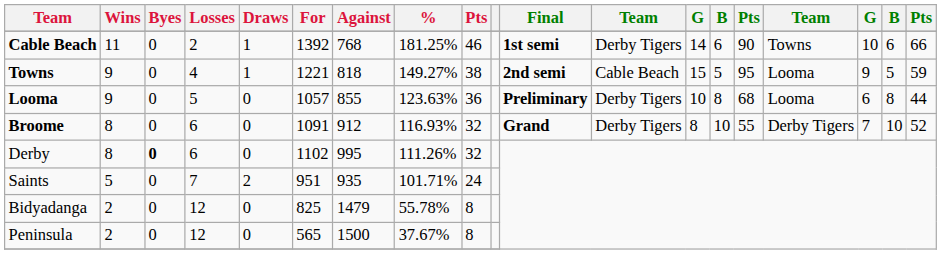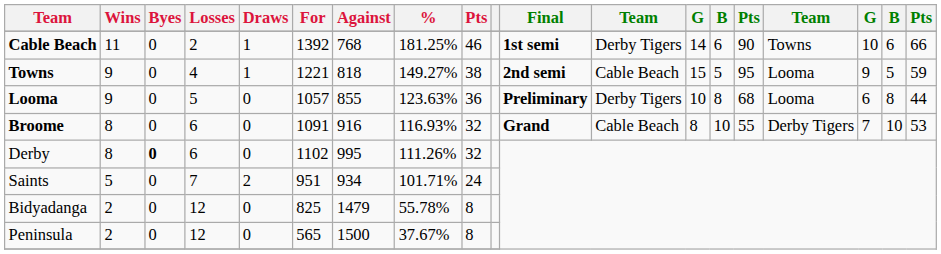 <table style="font-size: 85%; text-align: left;" class="wikitable">
 <tr>
 <th style="color:crimson">Team</th>
 <th style="color:crimson">Wins</th>
 <th style="color:crimson">Byes</th>
 <th style="color:crimson">Losses</th>
 <th style="color:crimson">Draws</th>
 <th style="color:crimson">For</th>
 <th style="color:crimson">Against</th>
 <th style="color:crimson">%</th>
 <th style="color:crimson">Pts</th>
 <th></th>
 <th style="color:green">Final</th>
 <th style="color:green">Team</th>
 <th style="color:green">G</th>
 <th style="color:green">B</th>
 <th style="color:green">Pts</th>
 <th style="color:green">Team</th>
 <th style="color:green">G</th>
 <th style="color:green">B</th>
 <th style="color:green">Pts</th>
 </tr>
 <tr>
 </tr>
 <tr>
 </tr>
 <tr>
 <td><strong>	Cable Beach	</strong></td>
 <td>11</td>
 <td>0</td>
 <td>2</td>
 <td>1</td>
 <td>1392</td>
 <td>768</td>
 <td>181.25%</td>
 <td>46</td>
 <td></td>
 <td><strong>1st semi</strong></td>
 <td>Derby Tigers</td>
 <td>14</td>
 <td>6</td>
 <td>90</td>
 <td>Towns</td>
 <td>10</td>
 <td>6</td>
 <td>66</td>
 </tr>
 <tr>
 <td><strong>	Towns	</strong></td>
 <td>9</td>
 <td>0</td>
 <td>4</td>
 <td>1</td>
 <td>1221</td>
 <td>818</td>
 <td>149.27%</td>
 <td>38</td>
 <td></td>
 <td><strong>2nd semi</strong></td>
 <td>Cable Beach</td>
 <td>15</td>
 <td>5</td>
 <td>95</td>
 <td>Looma</td>
 <td>9</td>
 <td>5</td>
 <td>59</td>
 </tr>
 <tr>
 <td><strong>	Looma	</strong></td>
 <td>9</td>
 <td>0</td>
 <td>5</td>
 <td>0</td>
 <td>1057</td>
 <td>855</td>
 <td>123.63%</td>
 <td>36</td>
 <td></td>
 <td><strong>Preliminary</strong></td>
 <td>Derby Tigers</td>
 <td>10</td>
 <td>8</td>
 <td>68</td>
 <td>Looma</td>
 <td>6</td>
 <td>8</td>
 <td>44</td>
 </tr>
 <tr>
 <td><strong>	Broome	</strong></td>
 <td>8</td>
 <td>0</td>
 <td>6</td>
 <td>0</td>
 <td>1091</td>
-<td>912</td>
+<td>916</td>
 <td>116.93%</td>
 <td>32</td>
 <td></td>
 <td><strong>Grand</strong></td>
-<td>Derby Tigers</td>
+<td>Cable Beach</td>
 <td>8</td>
 <td>10</td>
 <td>55</td>
 <td>Derby Tigers</td>
 <td>7</td>
 <td>10</td>
-<td>52</td>
+<td>53</td>
 </tr>
 <tr>
 <td>Derby</td>
 <td>8</td>
 <td><strong>0</strong></td>
 <td>6</td>
 <td>0</td>
 <td>1102</td>
 <td>995</td>
 <td>111.26%</td>
 <td>32</td>
 <td></td>
 </tr>
 <tr>
 <td>Saints</td>
 <td>5</td>
 <td>0</td>
 <td>7</td>
 <td>2</td>
 <td>951</td>
-<td>935</td>
+<td>934</td>
 <td>101.71%</td>
 <td>24</td>
 <td></td>
 </tr>
 <tr>
 <td>Bidyadanga</td>
 <td>2</td>
 <td>0</td>
 <td>12</td>
 <td>0</td>
 <td>825</td>
 <td>1479</td>
 <td>55.78%</td>
 <td>8</td>
 <td></td>
 </tr>
 <tr>
 <td>Peninsula</td>
 <td>2</td>
 <td>0</td>
 <td>12</td>
 <td>0</td>
 <td>565</td>
 <td>1500</td>
 <td>37.67%</td>
 <td>8</td>
 <td></td>
 </tr>
 <tr>
 </tr>
 </table>
